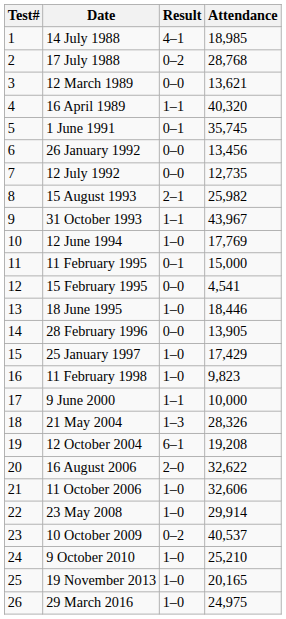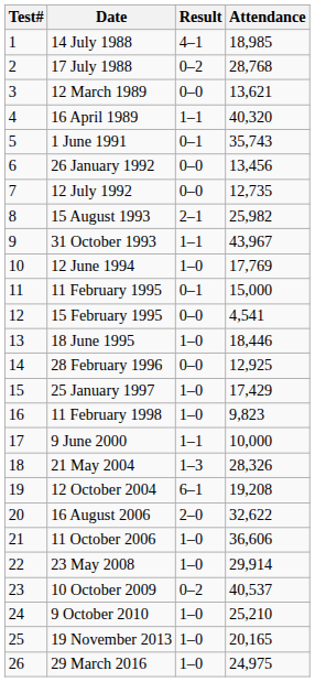 <table class="wikitable">
 <tr>
 <th>Test#</th>
 <th>Date</th>
 <th>Result</th>
 <th>Attendance</th>
 </tr>
 <tr>
 <td>1</td>
 <td>14 July 1988</td>
 <td> 4–1 </td>
 <td>18,985</td>
 </tr>
 <tr>
 <td>2</td>
 <td>17 July 1988</td>
 <td> 0–2 </td>
 <td>28,768</td>
 </tr>
 <tr>
 <td>3</td>
 <td>12 March 1989</td>
 <td> 0–0 </td>
 <td>13,621</td>
 </tr>
 <tr>
 <td>4</td>
 <td>16 April 1989</td>
 <td> 1–1 </td>
 <td>40,320</td>
 </tr>
 <tr>
 <td>5</td>
 <td>1 June 1991</td>
 <td> 0–1 </td>
-<td>35,745</td>
+<td>35,743</td>
 </tr>
 <tr>
 <td>6</td>
 <td>26 January 1992</td>
 <td> 0–0 </td>
 <td>13,456</td>
 </tr>
 <tr>
 <td>7</td>
 <td>12 July 1992</td>
 <td> 0–0 </td>
 <td>12,735</td>
 </tr>
 <tr>
 <td>8</td>
 <td>15 August 1993</td>
 <td> 2–1 </td>
 <td>25,982</td>
 </tr>
 <tr>
 <td>9</td>
 <td>31 October 1993</td>
 <td> 1–1 </td>
 <td>43,967</td>
 </tr>
 <tr>
 <td>10</td>
 <td>12 June 1994</td>
 <td> 1–0 </td>
 <td>17,769</td>
 </tr>
 <tr>
 <td>11</td>
 <td>11 February 1995</td>
 <td> 0–1 </td>
 <td>15,000</td>
 </tr>
 <tr>
 <td>12</td>
 <td>15 February 1995</td>
 <td> 0–0 </td>
 <td>4,541</td>
 </tr>
 <tr>
 <td>13</td>
 <td>18 June 1995</td>
 <td> 1–0 </td>
 <td>18,446</td>
 </tr>
 <tr>
 <td>14</td>
 <td>28 February 1996</td>
 <td> 0–0 </td>
-<td>13,905</td>
+<td>12,925</td>
 </tr>
 <tr>
 <td>15</td>
 <td>25 January 1997</td>
 <td> 1–0 </td>
 <td>17,429</td>
 </tr>
 <tr>
 <td>16</td>
 <td>11 February 1998</td>
 <td>  1–0 </td>
 <td>9,823</td>
 </tr>
 <tr>
 <td>17</td>
 <td>9 June 2000</td>
 <td> 1–1 </td>
 <td>10,000</td>
 </tr>
 <tr>
 <td>18</td>
 <td>21 May 2004</td>
 <td> 1–3 </td>
 <td>28,326</td>
 </tr>
 <tr>
 <td>19</td>
 <td>12 October 2004</td>
 <td> 6–1 </td>
 <td>19,208</td>
 </tr>
 <tr>
 <td>20</td>
 <td>16 August 2006</td>
 <td> 2–0 </td>
 <td>32,622</td>
 </tr>
 <tr>
 <td>21</td>
 <td>11 October 2006</td>
 <td> 1–0 </td>
-<td>32,606</td>
+<td>36,606</td>
 </tr>
 <tr>
 <td>22</td>
 <td>23 May 2008</td>
 <td> 1–0 </td>
 <td>29,914</td>
 </tr>
 <tr>
 <td>23</td>
 <td>10 October 2009</td>
 <td> 0–2 </td>
 <td>40,537</td>
 </tr>
 <tr>
 <td>24</td>
 <td>9 October 2010</td>
 <td> 1–0 </td>
 <td>25,210</td>
 </tr>
 <tr>
 <td>25</td>
 <td>19 November 2013</td>
 <td> 1–0 </td>
 <td>20,165</td>
 </tr>
 <tr>
 <td>26</td>
 <td>29 March 2016</td>
 <td> 1–0 </td>
 <td>24,975</td>
 </tr>
 </table>
